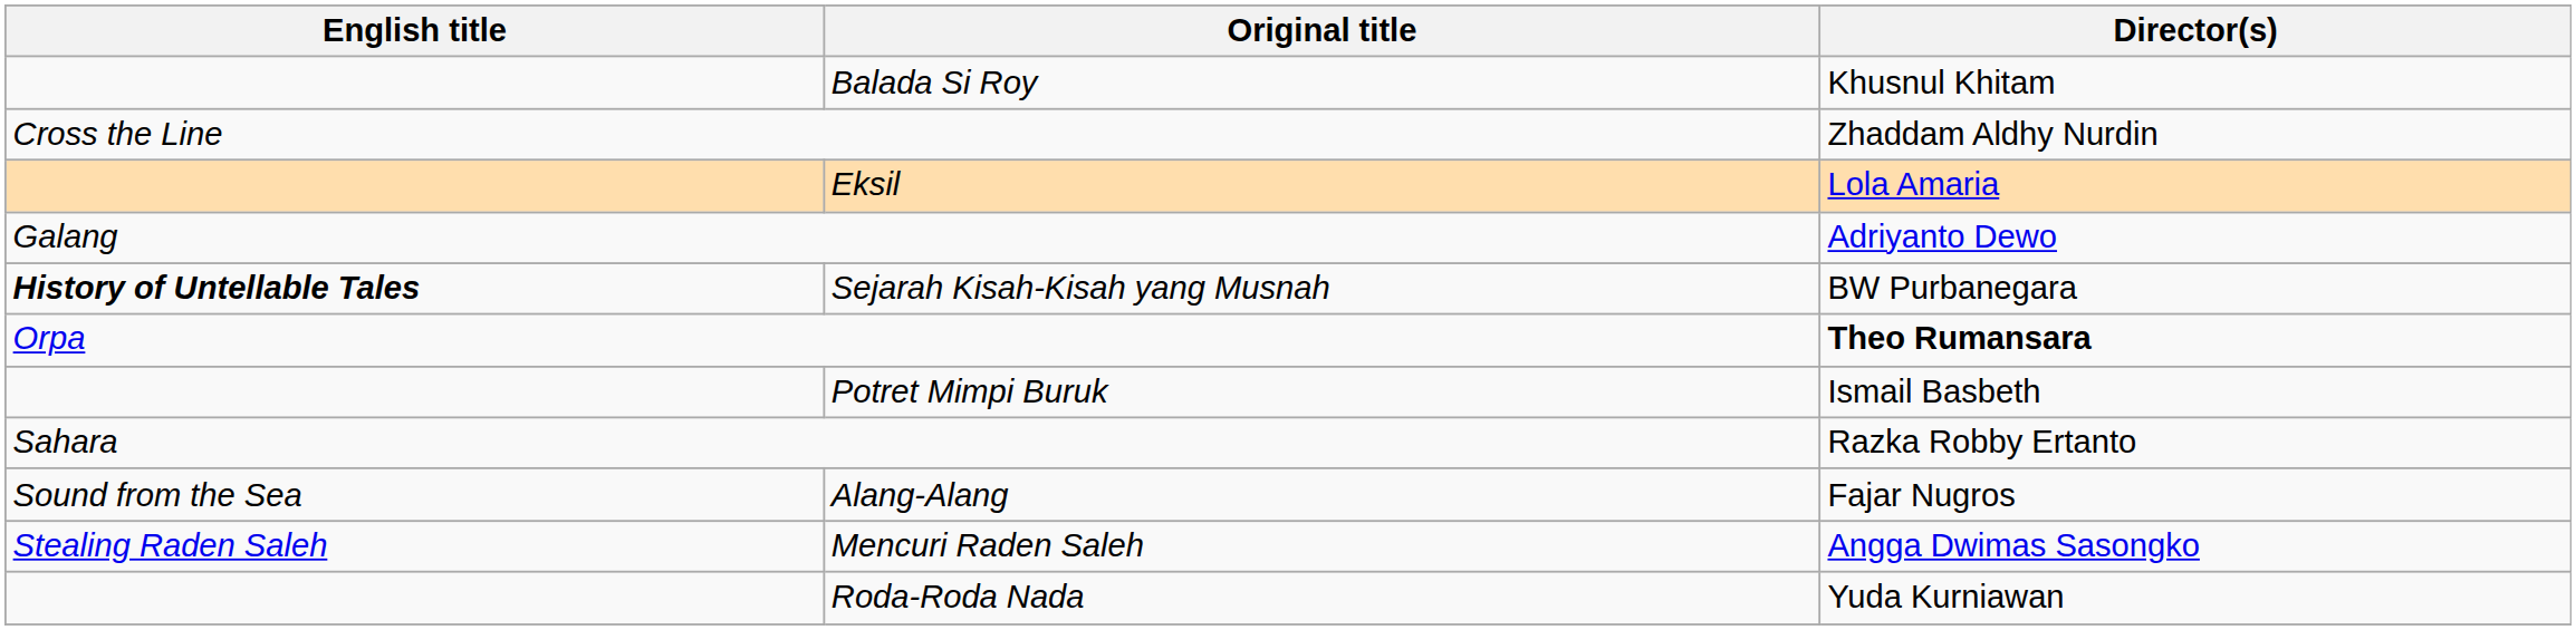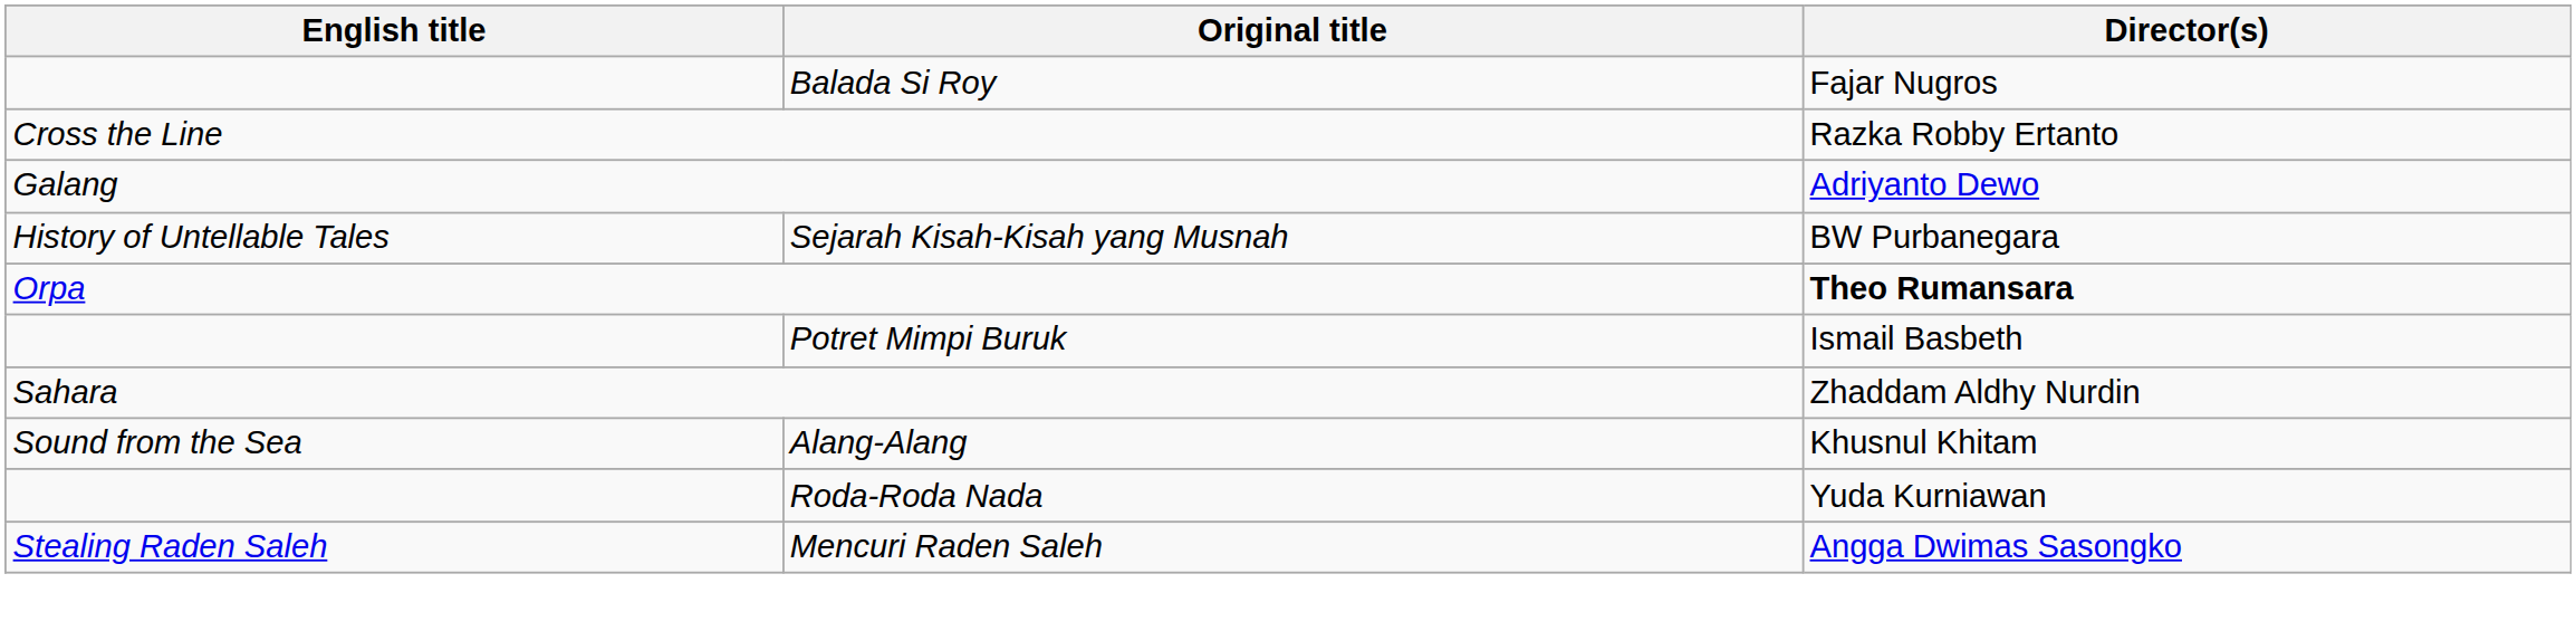 <table class="sortable wikitable" style="width:100%; margin-bottom:4px">
 <tr>
 <th scope="col">English title</th>
 <th scope="col">Original title</th>
 <th scope="col">Director(s)</th>
 </tr>
 <tr>
 <td><em></em></td>
 <td><em>Balada Si Roy</em></td>
-<td>Khusnul Khitam</td>
+<td>Fajar Nugros</td>
 </tr>
 <tr>
 <td colspan="2"><em>Cross the Line</em></td>
-<td>Zhaddam Aldhy Nurdin</td>
-</tr>
-<tr style="background:#FFDEAD;">
-<td><em></em></td>
-<td><em>Eksil</em></td>
-<td><a href='#'>Lola Amaria</a></td>
+<td>Razka Robby Ertanto</td>
 </tr>
 <tr>
 <td colspan="2"><em>Galang</em></td>
 <td><a href='#'>Adriyanto Dewo</a></td>
 </tr>
 <tr>
-<td><strong><em>History of Untellable Tales</em></strong></td>
+<td><em>History of Untellable Tales</em></td>
 <td><em>Sejarah Kisah-Kisah yang Musnah</em></td>
 <td>BW Purbanegara</td>
 </tr>
 <tr>
 <td colspan="2"><em><a href='#'>Orpa</a></em></td>
 <td><strong>Theo Rumansara</strong></td>
 </tr>
 <tr>
 <td><em></em></td>
 <td><em>Potret Mimpi Buruk</em></td>
 <td>Ismail Basbeth</td>
 </tr>
 <tr>
 <td colspan="2"><em>Sahara</em></td>
-<td>Razka Robby Ertanto</td>
+<td>Zhaddam Aldhy Nurdin</td>
 </tr>
 <tr>
 <td><em>Sound from the Sea</em></td>
 <td><em>Alang-Alang</em></td>
-<td>Fajar Nugros</td>
+<td>Khusnul Khitam</td>
+</tr>
+<tr>
+<td><em></em></td>
+<td><em>Roda-Roda Nada</em></td>
+<td>Yuda Kurniawan</td>
 </tr>
 <tr>
 <td><em><a href='#'>Stealing Raden Saleh</a></em></td>
 <td><em>Mencuri Raden Saleh</em></td>
 <td><a href='#'>Angga Dwimas Sasongko</a></td>
 </tr>
-<tr>
-<td><em></em></td>
-<td><em>Roda-Roda Nada</em></td>
-<td>Yuda Kurniawan</td>
-</tr>
 </table>
